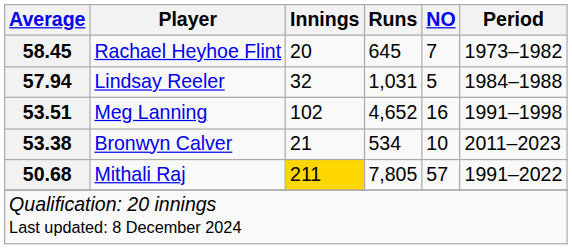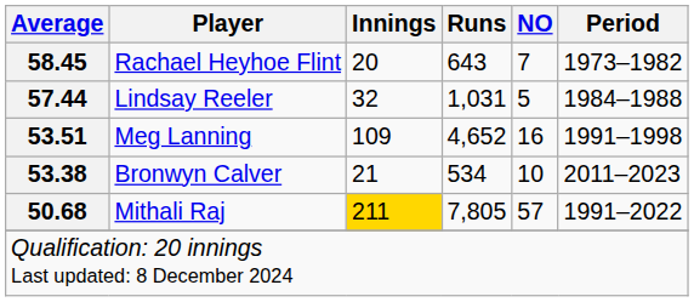 <table class="wikitable sortable defaultcenter col2left">
 <tr>
 <th scope="col"><a href='#'>Average</a></th>
 <th scope="col" class=unsortable>Player</th>
 <th scope="col">Innings</th>
 <th scope="col">Runs</th>
 <th scope="col"><a href='#'>NO</a></th>
 <th scope="col" class=unsortable>Period</th>
 </tr>
 <tr>
 <th scope=row>58.45</th>
 <td> <a href='#'>Rachael Heyhoe Flint</a></td>
 <td>20</td>
-<td>645</td>
+<td>643</td>
 <td>7</td>
 <td>1973–1982</td>
 </tr>
 <tr>
-<th scope=row>57.94</th>
+<th scope=row>57.44</th>
 <td> <a href='#'>Lindsay Reeler</a></td>
 <td>32</td>
 <td>1,031</td>
 <td>5</td>
 <td>1984–1988</td>
 </tr>
 <tr>
 <th scope=row>53.51</th>
 <td> <a href='#'>Meg Lanning</a></td>
-<td>102</td>
+<td>109</td>
 <td>4,652</td>
 <td>16</td>
 <td>1991–1998</td>
 </tr>
 <tr>
 <th scope=row>53.38</th>
 <td> <a href='#'>Bronwyn Calver</a></td>
 <td>21</td>
 <td>534</td>
 <td>10</td>
 <td>2011–2023</td>
 </tr>
 <tr>
 <th scope=row>50.68</th>
 <td> <a href='#'>Mithali Raj</a></td>
 <td style="background: gold;">211</td>
 <td>7,805</td>
 <td>57</td>
 <td>1991–2022</td>
 </tr>
 <tr>
 </tr>
 <tr class=sortbottom>
 <td scope=row colspan=6 style="text-align:left;"><em>Qualification: 20 innings</em><br><small>Last updated: 8 December 2024</small></td>
 </tr>
 </table>
